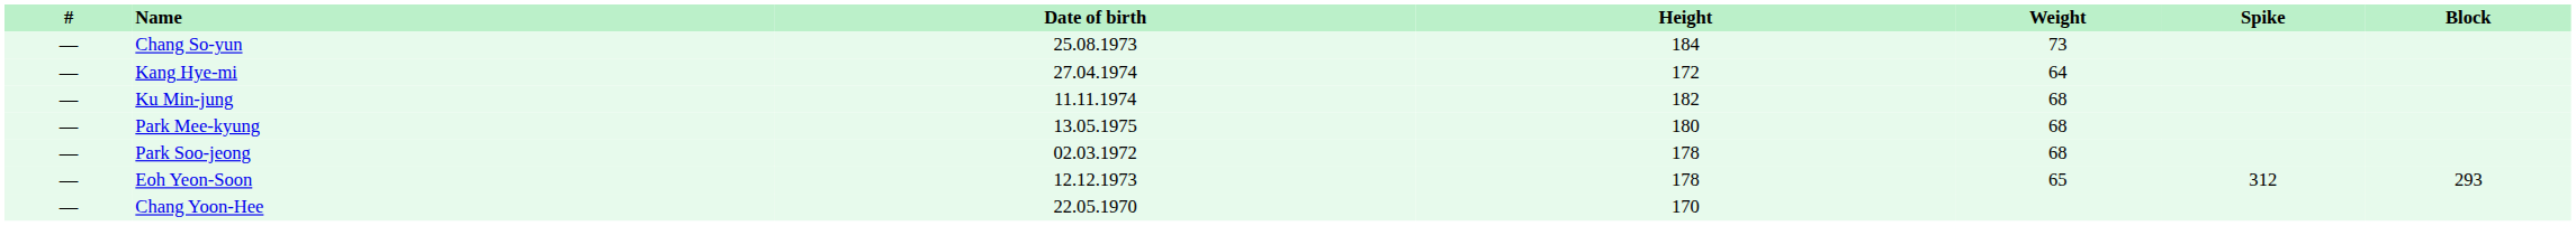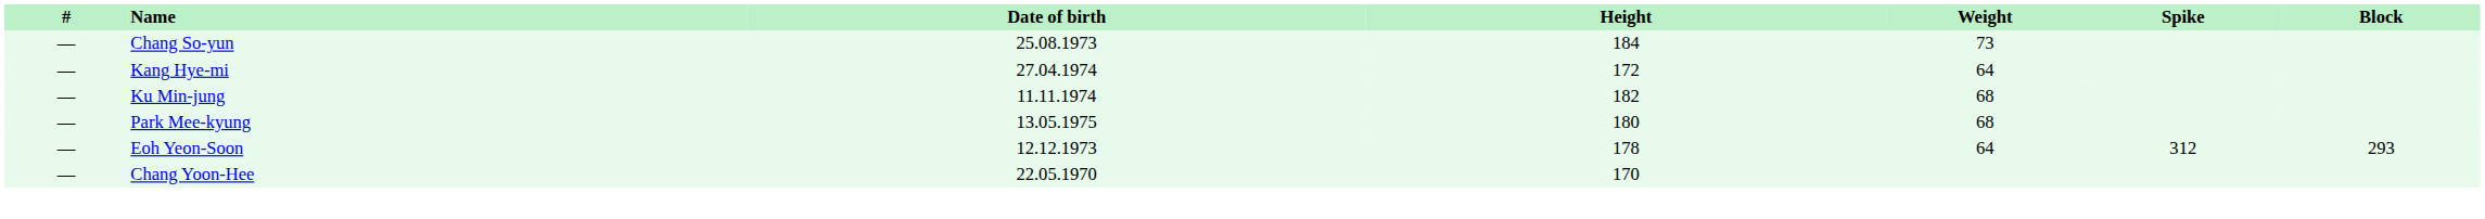 <table border=0 cellpadding=2 cellspacing=0 style="text-align:center; font-size:90%;" width=100%>
 <tr bgcolor=#BBF0C9>
 <th width=5%>#</th>
 <th width=25% align=left>Name</th>
 <th width=25%>Date of birth</th>
 <th width=21%>Height</th>
 <th width=8%>Weight</th>
 <th width=8%>Spike</th>
 <th width=8%>Block</th>
 </tr>
 <tr bgcolor=#E7FAEC>
 <td>—</td>
 <td align=left><a href='#'>Chang So-yun</a></td>
 <td>25.08.1973</td>
 <td>184</td>
 <td>73</td>
 <td></td>
 <td></td>
 </tr>
 <tr bgcolor=#E7FAEC>
 <td>—</td>
 <td align=left><a href='#'>Kang Hye-mi</a></td>
 <td>27.04.1974</td>
 <td>172</td>
 <td>64</td>
 <td></td>
 <td></td>
 </tr>
 <tr bgcolor=#E7FAEC>
 <td>—</td>
 <td align=left><a href='#'>Ku Min-jung</a></td>
 <td>11.11.1974</td>
 <td>182</td>
 <td>68</td>
 <td></td>
 <td></td>
 </tr>
 <tr bgcolor=#E7FAEC>
 <td>—</td>
 <td align=left><a href='#'>Park Mee-kyung</a></td>
 <td>13.05.1975</td>
 <td>180</td>
 <td>68</td>
 <td></td>
 <td></td>
 </tr>
 <tr bgcolor=#E7FAEC>
 <td>—</td>
-<td align=left><a href='#'>Park Soo-jeong</a></td>
-<td>02.03.1972</td>
-<td>178</td>
-<td>68</td>
-<td></td>
-<td></td>
-</tr>
-<tr bgcolor=#E7FAEC>
-<td>—</td>
 <td align=left><a href='#'>Eoh Yeon-Soon</a></td>
 <td>12.12.1973</td>
 <td>178</td>
-<td>65</td>
+<td>64</td>
 <td>312</td>
 <td>293</td>
 </tr>
 <tr bgcolor=#E7FAEC>
 <td>—</td>
 <td align=left><a href='#'>Chang Yoon-Hee</a></td>
 <td>22.05.1970</td>
 <td>170</td>
 <td></td>
 <td></td>
 <td></td>
 </tr>
 </table>
